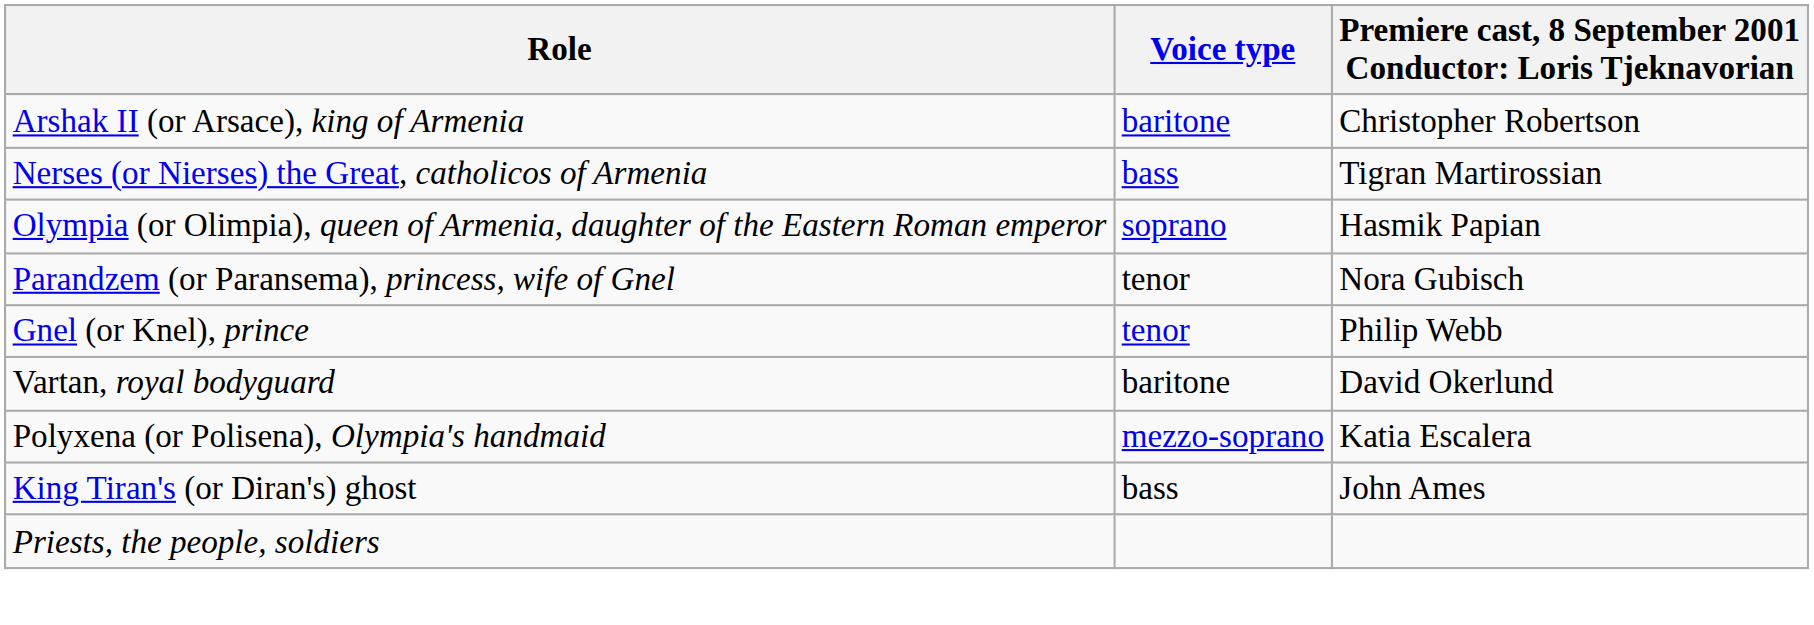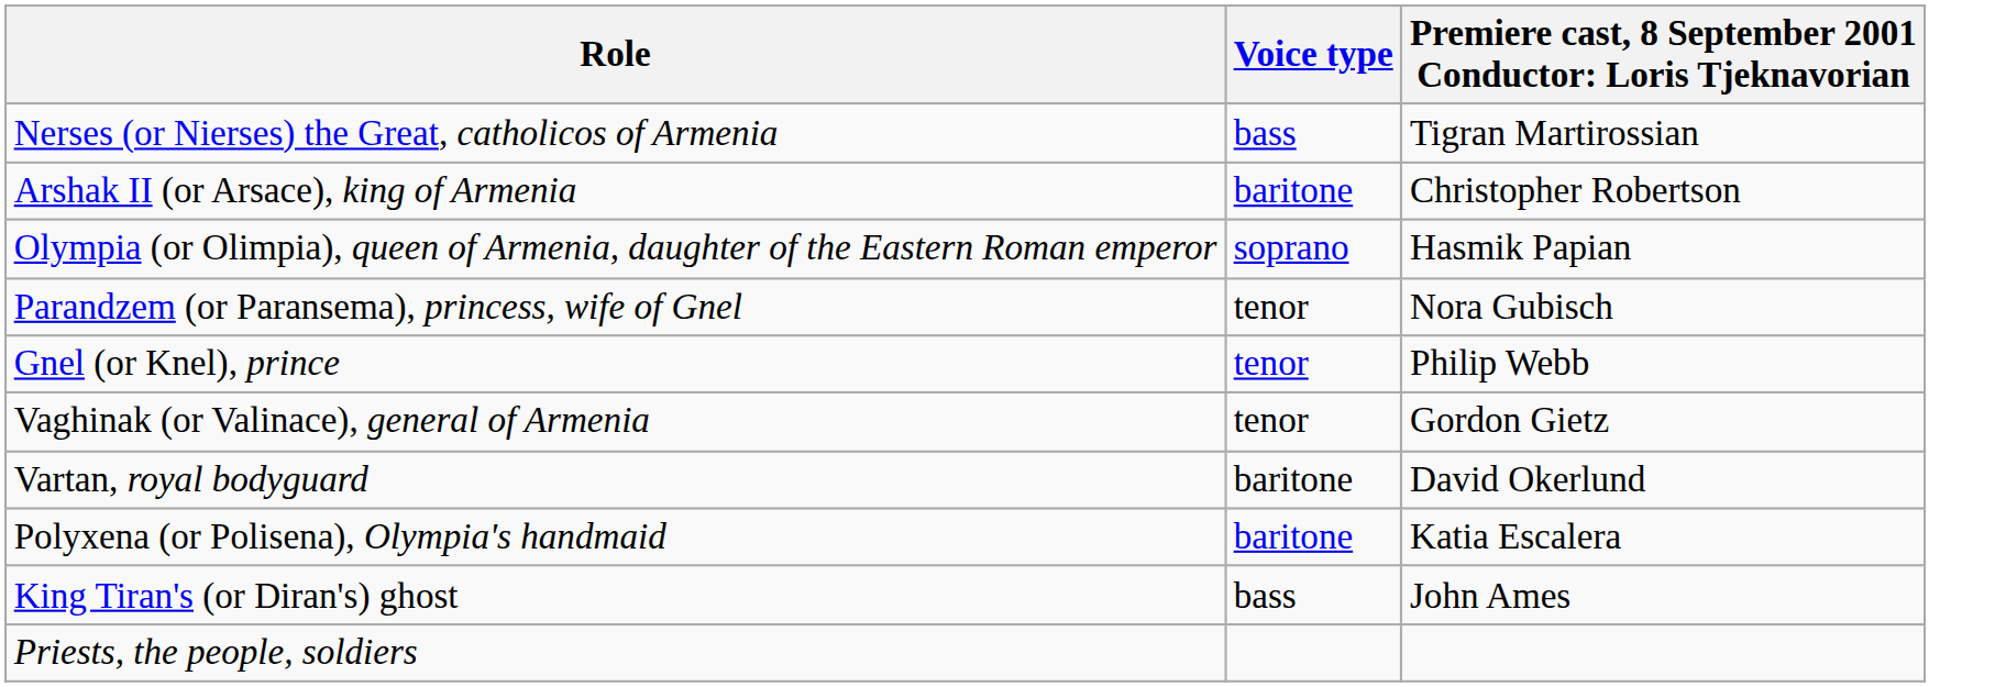 <table class="wikitable">
 <tr>
 <th>Role</th>
 <th><a href='#'>Voice type</a></th>
 <th>Premiere cast, 8 September 2001<br>Conductor: Loris Tjeknavorian</th>
 </tr>
 <tr>
+<td><a href='#'>Nerses (or Nierses) the Great</a>, <em>catholicos of Armenia</em></td>
+<td><a href='#'>bass</a></td>
+<td>Tigran Martirossian</td>
+</tr>
+<tr>
 <td><a href='#'>Arshak II</a> (or Arsace), <em>king of Armenia</em></td>
 <td><a href='#'>baritone</a></td>
 <td>Christopher Robertson</td>
-</tr>
-<tr>
-<td><a href='#'>Nerses (or Nierses) the Great</a>, <em>catholicos of Armenia</em></td>
-<td><a href='#'>bass</a></td>
-<td>Tigran Martirossian</td>
 </tr>
 <tr>
 <td><a href='#'>Olympia</a> (or Olimpia), <em>queen of Armenia, daughter of the Eastern Roman emperor</em></td>
 <td><a href='#'>soprano</a></td>
 <td>Hasmik Papian</td>
 </tr>
 <tr>
 <td><a href='#'>Parandzem</a> (or Paransema), <em>princess, wife of Gnel</em></td>
 <td>tenor</td>
 <td>Nora Gubisch</td>
 </tr>
 <tr>
 <td><a href='#'>Gnel</a> (or Knel), <em>prince</em></td>
 <td><a href='#'>tenor</a></td>
 <td>Philip Webb</td>
 </tr>
 <tr>
+<td>Vaghinak (or Valinace), <em>general of Armenia</em></td>
+<td>tenor</td>
+<td>Gordon Gietz</td>
+</tr>
+<tr>
 <td>Vartan, <em>royal bodyguard</em></td>
 <td>baritone</td>
 <td>David Okerlund</td>
 </tr>
 <tr>
 <td>Polyxena (or Polisena), <em>Olympia's handmaid</em></td>
-<td><a href='#'>mezzo-soprano</a></td>
+<td><a href='#'>baritone</a></td>
 <td>Katia Escalera</td>
 </tr>
 <tr>
 <td><a href='#'>King Tiran's</a> (or Diran's) ghost</td>
 <td>bass</td>
 <td>John Ames</td>
 </tr>
 <tr>
 <td><em>Priests, the people, soldiers</em></td>
 <td></td>
 <td></td>
 </tr>
 </table>
